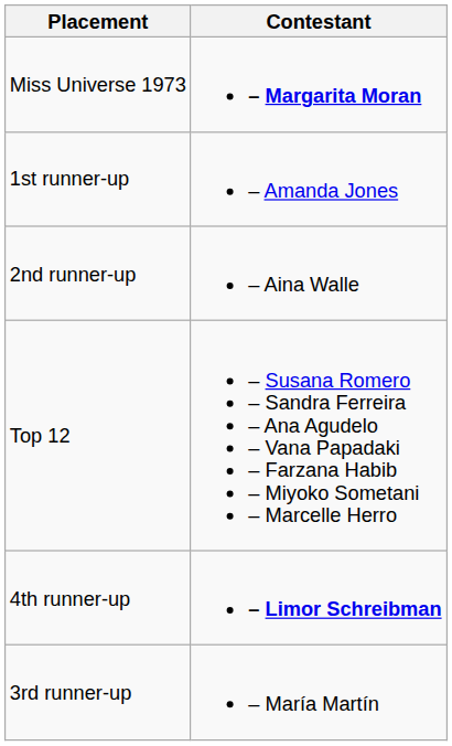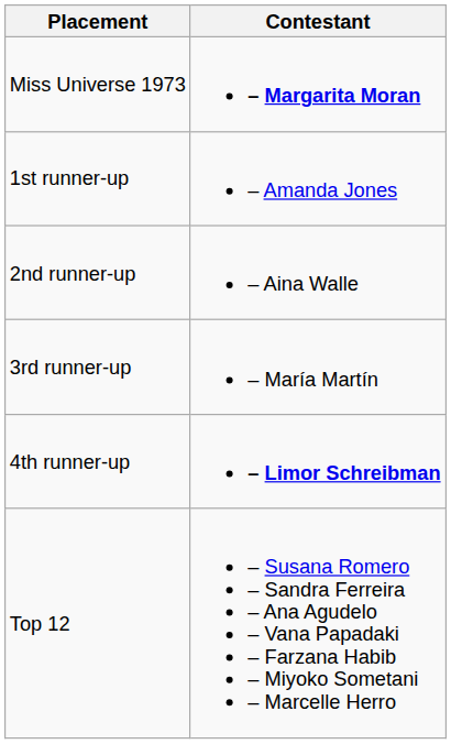 <table class="wikitable sortable" style="font-size:95%;">
 <tr>
 <th>Placement</th>
 <th>Contestant</th>
 </tr>
 <tr>
 <td>Miss Universe 1973</td>
 <td><br><ul><li><strong> – <a href='#'>Margarita Moran</a></strong></li></ul></td>
 </tr>
 <tr>
 <td>1st runner-up</td>
 <td><br><ul><li> – <a href='#'>Amanda Jones</a></li></ul></td>
 </tr>
 <tr>
 <td>2nd runner-up</td>
 <td><br><ul><li> – Aina Walle</li></ul></td>
 </tr>
 <tr>
-<td>Top 12</td>
-<td><br><ul><li> – <a href='#'>Susana Romero</a></li><li> – Sandra Ferreira</li><li> – Ana Agudelo</li><li> – Vana Papadaki</li><li> – Farzana Habib</li><li> – Miyoko Sometani</li><li> – Marcelle Herro</li></ul></td>
+<td>3rd runner-up</td>
+<td><br><ul><li> – María Martín</li></ul></td>
 </tr>
 <tr>
 <td>4th runner-up</td>
 <td><strong><br><ul><li> – <a href='#'>Limor Schreibman</a></li></ul></strong></td>
 </tr>
 <tr>
-<td>3rd runner-up</td>
-<td><br><ul><li> – María Martín</li></ul></td>
+<td>Top 12</td>
+<td><br><ul><li> – <a href='#'>Susana Romero</a></li><li> – Sandra Ferreira</li><li> – Ana Agudelo</li><li> – Vana Papadaki</li><li> – Farzana Habib</li><li> – Miyoko Sometani</li><li> – Marcelle Herro</li></ul></td>
 </tr>
 </table>
